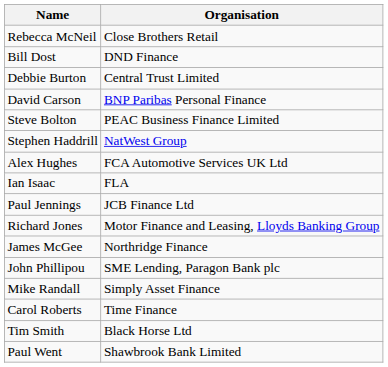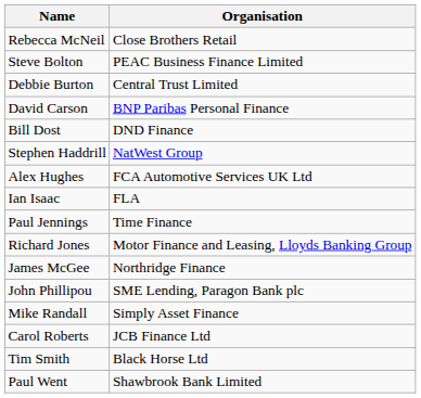 <table class="wikitable">
 <tr>
 <th>Name</th>
 <th>Organisation</th>
 </tr>
 <tr>
 <td>Rebecca McNeil</td>
 <td>Close Brothers Retail</td>
 </tr>
 <tr>
-<td>Bill Dost</td>
-<td>DND Finance</td>
+<td>Steve Bolton</td>
+<td>PEAC Business Finance Limited</td>
 </tr>
 <tr>
 <td>Debbie Burton</td>
 <td>Central Trust Limited</td>
 </tr>
 <tr>
 <td>David Carson</td>
 <td><a href='#'>BNP Paribas</a> Personal Finance</td>
 </tr>
 <tr>
-<td>Steve Bolton</td>
-<td>PEAC Business Finance Limited</td>
+<td>Bill Dost</td>
+<td>DND Finance</td>
 </tr>
 <tr>
 <td>Stephen Haddrill</td>
 <td><a href='#'>NatWest Group</a></td>
 </tr>
 <tr>
 <td>Alex Hughes</td>
 <td>FCA Automotive Services UK Ltd</td>
 </tr>
 <tr>
 <td>Ian Isaac</td>
 <td>FLA</td>
 </tr>
 <tr>
 <td>Paul Jennings</td>
-<td>JCB Finance Ltd</td>
+<td>Time Finance</td>
 </tr>
 <tr>
 <td>Richard Jones</td>
 <td>Motor Finance and Leasing, <a href='#'>Lloyds Banking Group</a></td>
 </tr>
 <tr>
 <td>James McGee</td>
 <td>Northridge Finance</td>
 </tr>
 <tr>
 <td>John Phillipou</td>
 <td>SME Lending, Paragon Bank plc</td>
 </tr>
 <tr>
 <td>Mike Randall</td>
 <td>Simply Asset Finance</td>
 </tr>
 <tr>
 <td>Carol Roberts</td>
-<td>Time Finance</td>
+<td>JCB Finance Ltd</td>
 </tr>
 <tr>
 <td>Tim Smith</td>
 <td>Black Horse Ltd</td>
 </tr>
 <tr>
 <td>Paul Went</td>
 <td>Shawbrook Bank Limited</td>
 </tr>
 </table>
